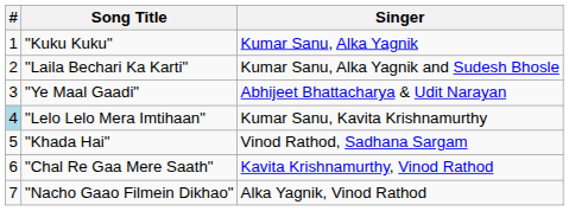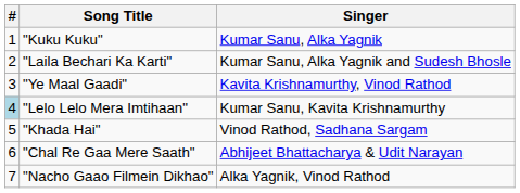 <table class="wikitable">
 <tr>
 <th>#</th>
 <th>Song Title</th>
 <th>Singer</th>
 </tr>
 <tr>
 <td>1</td>
 <td>"Kuku Kuku"</td>
 <td><a href='#'>Kumar Sanu</a>, <a href='#'>Alka Yagnik</a></td>
 </tr>
 <tr>
 <td>2</td>
 <td>"Laila Bechari Ka Karti"</td>
 <td>Kumar Sanu, Alka Yagnik and <a href='#'>Sudesh Bhosle</a></td>
 </tr>
 <tr>
 <td>3</td>
 <td>"Ye Maal Gaadi"</td>
-<td><a href='#'>Abhijeet Bhattacharya</a> & <a href='#'>Udit Narayan</a></td>
+<td><a href='#'>Kavita Krishnamurthy</a>, <a href='#'>Vinod Rathod</a></td>
 </tr>
 <tr>
 <td style="background: lightblue;">4</td>
 <td>"Lelo Lelo Mera Imtihaan"</td>
 <td>Kumar Sanu, Kavita Krishnamurthy</td>
 </tr>
 <tr>
 <td>5</td>
 <td>"Khada Hai"</td>
 <td>Vinod Rathod, <a href='#'>Sadhana Sargam</a></td>
 </tr>
 <tr>
 <td>6</td>
 <td>"Chal Re Gaa Mere Saath"</td>
-<td><a href='#'>Kavita Krishnamurthy</a>, <a href='#'>Vinod Rathod</a></td>
+<td><a href='#'>Abhijeet Bhattacharya</a> & <a href='#'>Udit Narayan</a></td>
 </tr>
 <tr>
 <td>7</td>
 <td>"Nacho Gaao Filmein Dikhao"</td>
 <td>Alka Yagnik, Vinod Rathod</td>
 </tr>
 </table>
